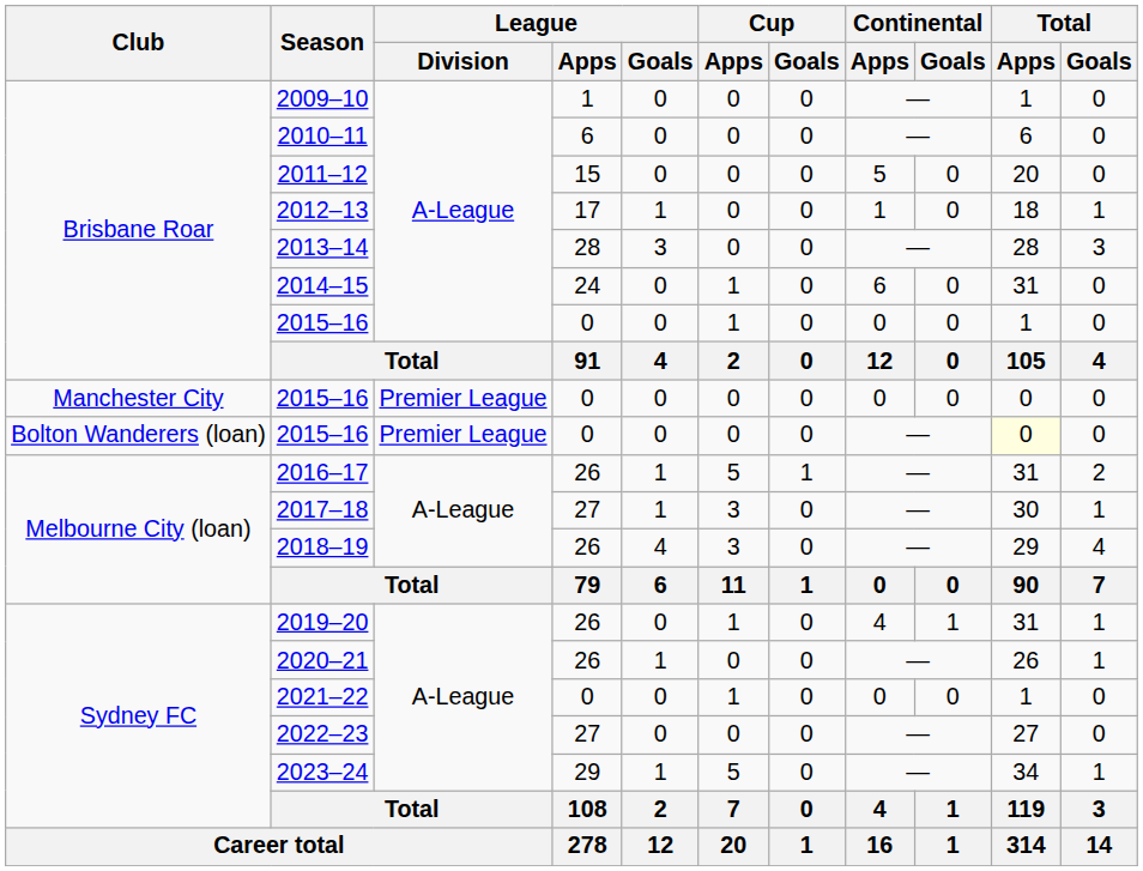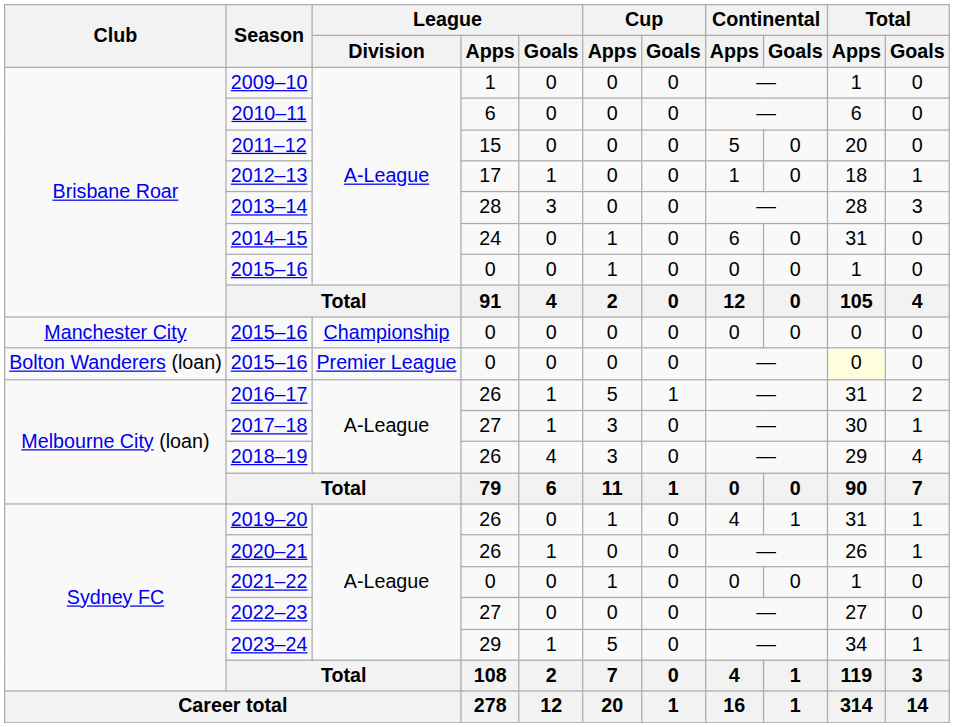 <table class="wikitable" style="text-align:center">
 <tr>
 <th rowspan="2">Club</th>
 <th rowspan="2">Season</th>
 <th colspan="3">League</th>
 <th colspan="2">Cup</th>
 <th colspan="2">Continental</th>
 <th colspan="2">Total</th>
 </tr>
 <tr>
 <th>Division</th>
 <th>Apps</th>
 <th>Goals</th>
 <th>Apps</th>
 <th>Goals</th>
 <th>Apps</th>
 <th>Goals</th>
 <th>Apps</th>
 <th>Goals</th>
 </tr>
 <tr>
 <td rowspan="8"><a href='#'>Brisbane Roar</a></td>
 <td><a href='#'>2009–10</a></td>
 <td rowspan=7><a href='#'>A-League</a></td>
 <td>1</td>
 <td>0</td>
 <td>0</td>
 <td>0</td>
 <td colspan="2">—</td>
 <td>1</td>
 <td>0</td>
 </tr>
 <tr>
 <td><a href='#'>2010–11</a></td>
 <td>6</td>
 <td>0</td>
 <td>0</td>
 <td>0</td>
 <td colspan="2">—</td>
 <td>6</td>
 <td>0</td>
 </tr>
 <tr>
 <td><a href='#'>2011–12</a></td>
 <td>15</td>
 <td>0</td>
 <td>0</td>
 <td 0>0</td>
 <td>5</td>
 <td>0</td>
 <td>20</td>
 <td>0</td>
 </tr>
 <tr>
 <td><a href='#'>2012–13</a></td>
 <td>17</td>
 <td>1</td>
 <td>0</td>
 <td>0</td>
 <td>1</td>
 <td>0</td>
 <td>18</td>
 <td>1</td>
 </tr>
 <tr>
 <td><a href='#'>2013–14</a></td>
 <td>28</td>
 <td>3</td>
 <td>0</td>
 <td>0</td>
 <td colspan="2">—</td>
 <td>28</td>
 <td>3</td>
 </tr>
 <tr>
 <td><a href='#'>2014–15</a></td>
 <td>24</td>
 <td>0</td>
 <td>1</td>
 <td>0</td>
 <td>6</td>
 <td>0</td>
 <td>31</td>
 <td>0</td>
 </tr>
 <tr>
 <td><a href='#'>2015–16</a></td>
 <td>0</td>
 <td>0</td>
 <td>1</td>
 <td>0</td>
 <td>0</td>
 <td>0</td>
 <td>1</td>
 <td>0</td>
 </tr>
 <tr>
 <th colspan="2">Total</th>
 <th>91</th>
 <th>4</th>
 <th>2</th>
 <th>0</th>
 <th>12</th>
 <th>0</th>
 <th>105</th>
 <th>4</th>
 </tr>
 <tr>
 <td><a href='#'>Manchester City</a></td>
 <td><a href='#'>2015–16</a></td>
-<td><a href='#'>Premier League</a></td>
+<td><a href='#'>Championship</a></td>
 <td>0</td>
 <td>0</td>
 <td>0</td>
 <td>0</td>
 <td>0</td>
 <td>0</td>
 <td>0</td>
 <td>0</td>
 </tr>
 <tr>
 <td><a href='#'>Bolton Wanderers</a> (loan)</td>
 <td><a href='#'>2015–16</a></td>
 <td><a href='#'>Premier League</a></td>
 <td>0</td>
 <td>0</td>
 <td>0</td>
 <td>0</td>
 <td colspan="2">—</td>
 <td style="background: lightyellow;">0</td>
 <td>0</td>
 </tr>
 <tr>
 <td rowspan="4"><a href='#'>Melbourne City</a> (loan)</td>
 <td><a href='#'>2016–17</a></td>
 <td rowspan="3">A-League</td>
 <td>26</td>
 <td>1</td>
 <td>5</td>
 <td>1</td>
 <td colspan="2">—</td>
 <td>31</td>
 <td>2</td>
 </tr>
 <tr>
 <td><a href='#'>2017–18</a></td>
 <td>27</td>
 <td>1</td>
 <td>3</td>
 <td>0</td>
 <td colspan="2">—</td>
 <td>30</td>
 <td>1</td>
 </tr>
 <tr>
 <td><a href='#'>2018–19</a></td>
 <td>26</td>
 <td>4</td>
 <td>3</td>
 <td>0</td>
 <td colspan="2">—</td>
 <td>29</td>
 <td>4</td>
 </tr>
 <tr>
 <th colspan="2">Total</th>
 <th>79</th>
 <th>6</th>
 <th>11</th>
 <th>1</th>
 <th>0</th>
 <th>0</th>
 <th>90</th>
 <th>7</th>
 </tr>
 <tr>
 <td rowspan="6"><a href='#'>Sydney FC</a></td>
 <td><a href='#'>2019–20</a></td>
 <td rowspan="5">A-League</td>
 <td>26</td>
 <td>0</td>
 <td>1</td>
 <td>0</td>
 <td>4</td>
 <td>1</td>
 <td>31</td>
 <td>1</td>
 </tr>
 <tr>
 <td><a href='#'>2020–21</a></td>
 <td>26</td>
 <td>1</td>
 <td>0</td>
 <td>0</td>
 <td colspan="2">—</td>
 <td>26</td>
 <td>1</td>
 </tr>
 <tr>
 <td><a href='#'>2021–22</a></td>
 <td>0</td>
 <td>0</td>
 <td>1</td>
 <td>0</td>
 <td>0</td>
 <td>0</td>
 <td>1</td>
 <td>0</td>
 </tr>
 <tr>
 <td><a href='#'>2022–23</a></td>
 <td>27</td>
 <td>0</td>
 <td>0</td>
 <td>0</td>
 <td colspan="2">—</td>
 <td>27</td>
 <td>0</td>
 </tr>
 <tr>
 <td><a href='#'>2023–24</a></td>
 <td>29</td>
 <td>1</td>
 <td>5</td>
 <td>0</td>
 <td colspan="2">—</td>
 <td>34</td>
 <td>1</td>
 </tr>
 <tr>
 <th colspan="2">Total</th>
 <th>108</th>
 <th>2</th>
 <th>7</th>
 <th>0</th>
 <th>4</th>
 <th>1</th>
 <th>119</th>
 <th>3</th>
 </tr>
 <tr>
 <th colspan="3">Career total</th>
 <th>278</th>
 <th>12</th>
 <th>20</th>
 <th>1</th>
 <th>16</th>
 <th>1</th>
 <th>314</th>
 <th>14</th>
 </tr>
 <tr>
 </tr>
 </table>
